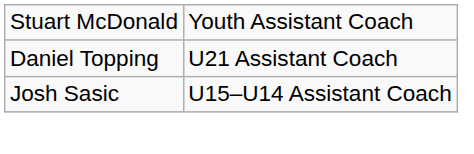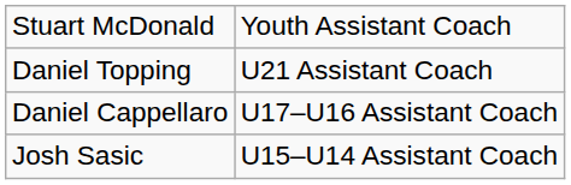 <table class="wikitable sortable">
 <tr>
 <td>Stuart McDonald</td>
 <td>Youth Assistant Coach</td>
 </tr>
 <tr>
 <td>Daniel Topping</td>
 <td>U21 Assistant Coach</td>
 </tr>
 <tr>
+<td>Daniel Cappellaro</td>
+<td>U17–U16 Assistant Coach</td>
+</tr>
+<tr>
 <td>Josh Sasic</td>
 <td>U15–U14 Assistant Coach</td>
 </tr>
 </table>
